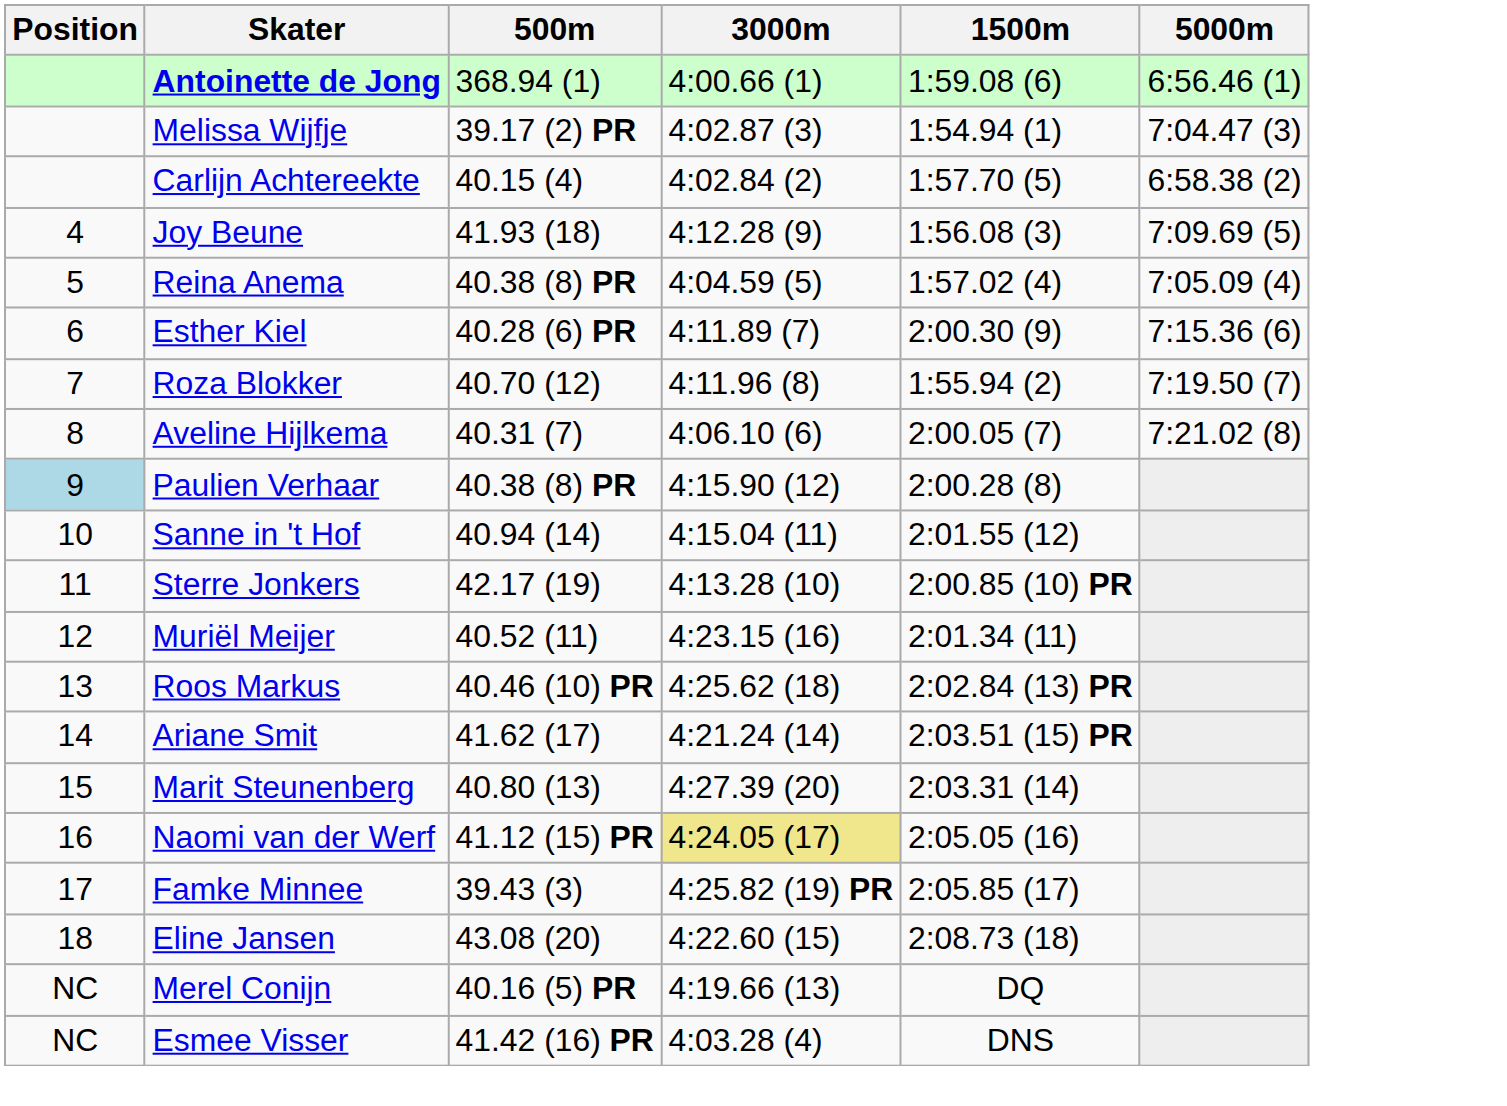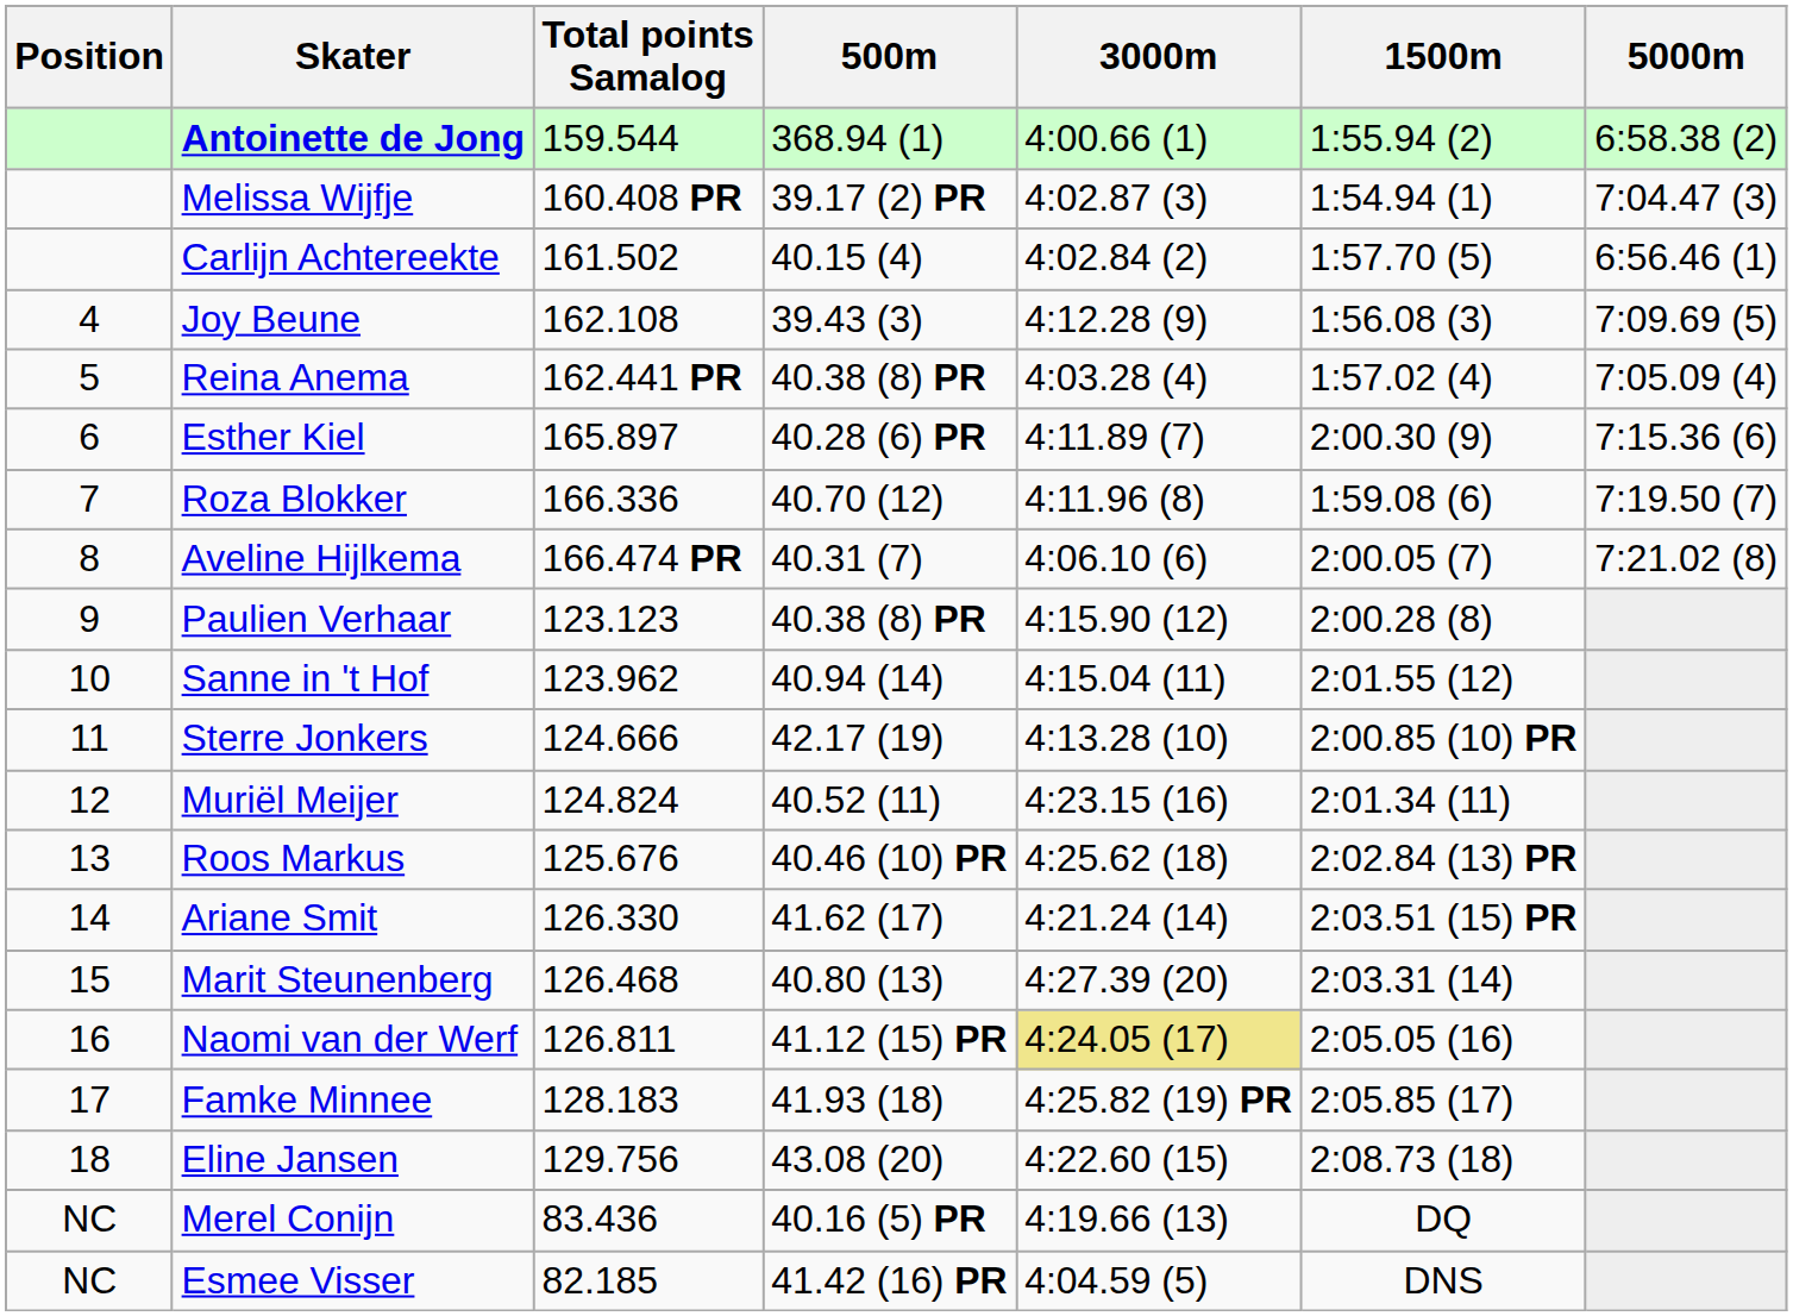 <table class="wikitable">
 <tr>
 <th>Position</th>
 <th>Skater</th>
+<th>Total points <br> Samalog</th>
 <th>500m</th>
 <th>3000m</th>
 <th>1500m</th>
 <th>5000m</th>
 </tr>
 <tr bgcolor=ccffcc>
 <td style="text-align:center"></td>
 <td><strong><a href='#'>Antoinette de Jong</a></strong></td>
+<td>159.544</td>
 <td>368.94 (1)</td>
 <td>4:00.66 (1)</td>
-<td>1:59.08 (6)</td>
-<td>6:56.46 (1)</td>
+<td>1:55.94 (2)</td>
+<td>6:58.38 (2)</td>
 </tr>
 <tr>
 <td style="text-align:center"></td>
 <td><a href='#'>Melissa Wijfje</a></td>
+<td>160.408 <strong>PR</strong></td>
 <td>39.17 (2) <strong>PR</strong></td>
 <td>4:02.87 (3)</td>
 <td>1:54.94 (1)</td>
 <td>7:04.47 (3)</td>
 </tr>
 <tr>
 <td style="text-align:center"></td>
 <td><a href='#'>Carlijn Achtereekte</a></td>
+<td>161.502</td>
 <td>40.15 (4)</td>
 <td>4:02.84 (2)</td>
 <td>1:57.70 (5)</td>
-<td>6:58.38 (2)</td>
+<td>6:56.46 (1)</td>
 </tr>
 <tr>
 <td style="text-align:center">4</td>
 <td><a href='#'>Joy Beune</a></td>
-<td>41.93 (18)</td>
+<td>162.108</td>
+<td>39.43 (3)</td>
 <td>4:12.28 (9)</td>
 <td>1:56.08 (3)</td>
 <td>7:09.69 (5)</td>
 </tr>
 <tr>
 <td style="text-align:center">5</td>
 <td><a href='#'>Reina Anema</a></td>
+<td>162.441 <strong>PR</strong></td>
 <td>40.38 (8) <strong>PR</strong></td>
-<td>4:04.59 (5)</td>
+<td>4:03.28 (4)</td>
 <td>1:57.02 (4)</td>
 <td>7:05.09 (4)</td>
 </tr>
 <tr>
 <td style="text-align:center">6</td>
 <td><a href='#'>Esther Kiel</a></td>
+<td>165.897</td>
 <td>40.28 (6) <strong>PR</strong></td>
 <td>4:11.89 (7)</td>
 <td>2:00.30 (9)</td>
 <td>7:15.36 (6)</td>
 </tr>
 <tr>
 <td style="text-align:center">7</td>
 <td><a href='#'>Roza Blokker</a></td>
+<td>166.336</td>
 <td>40.70 (12)</td>
 <td>4:11.96 (8)</td>
-<td>1:55.94 (2)</td>
+<td>1:59.08 (6)</td>
 <td>7:19.50 (7)</td>
 </tr>
 <tr>
 <td style="text-align:center">8</td>
 <td><a href='#'>Aveline Hijlkema</a></td>
+<td>166.474 <strong>PR</strong></td>
 <td>40.31 (7)</td>
 <td>4:06.10 (6)</td>
 <td>2:00.05 (7)</td>
 <td>7:21.02 (8)</td>
 </tr>
 <tr>
-<td style="background: lightblue; text-align:center">9</td>
+<td style="text-align:center">9</td>
 <td><a href='#'>Paulien Verhaar</a></td>
+<td>123.123</td>
 <td>40.38 (8) <strong>PR</strong></td>
 <td>4:15.90 (12)</td>
 <td>2:00.28 (8)</td>
 <td bgcolor=#EEEEEE></td>
 </tr>
 <tr>
 <td style="text-align:center">10</td>
 <td><a href='#'>Sanne in 't Hof</a></td>
+<td>123.962</td>
 <td>40.94 (14)</td>
 <td>4:15.04 (11)</td>
 <td>2:01.55 (12)</td>
 <td bgcolor=#EEEEEE></td>
 </tr>
 <tr>
 <td style="text-align:center">11</td>
 <td><a href='#'>Sterre Jonkers</a></td>
+<td>124.666</td>
 <td>42.17 (19)</td>
 <td>4:13.28 (10)</td>
 <td>2:00.85 (10) <strong>PR</strong></td>
 <td bgcolor=#EEEEEE></td>
 </tr>
 <tr>
 <td style="text-align:center">12</td>
 <td><a href='#'>Muriël Meijer</a></td>
+<td>124.824</td>
 <td>40.52 (11)</td>
 <td>4:23.15 (16)</td>
 <td>2:01.34 (11)</td>
 <td bgcolor=#EEEEEE></td>
 </tr>
 <tr>
 <td style="text-align:center">13</td>
 <td><a href='#'>Roos Markus</a></td>
+<td>125.676</td>
 <td>40.46 (10) <strong>PR</strong></td>
 <td>4:25.62 (18)</td>
 <td>2:02.84 (13) <strong>PR</strong></td>
 <td bgcolor=#EEEEEE></td>
 </tr>
 <tr>
 <td style="text-align:center">14</td>
 <td><a href='#'>Ariane Smit</a></td>
+<td>126.330</td>
 <td>41.62 (17)</td>
 <td>4:21.24 (14)</td>
 <td>2:03.51 (15) <strong>PR</strong></td>
 <td bgcolor=#EEEEEE></td>
 </tr>
 <tr>
 <td style="text-align:center">15</td>
 <td><a href='#'>Marit Steunenberg</a></td>
+<td>126.468</td>
 <td>40.80 (13)</td>
 <td>4:27.39 (20)</td>
 <td>2:03.31 (14)</td>
 <td bgcolor=#EEEEEE></td>
 </tr>
 <tr>
 <td style="text-align:center">16</td>
 <td><a href='#'>Naomi van der Werf</a></td>
+<td>126.811</td>
 <td>41.12 (15) <strong>PR</strong></td>
 <td style="background: khaki;">4:24.05 (17)</td>
 <td>2:05.05 (16)</td>
 <td bgcolor=#EEEEEE></td>
 </tr>
 <tr>
 <td style="text-align:center">17</td>
 <td><a href='#'>Famke Minnee</a></td>
-<td>39.43 (3)</td>
+<td>128.183</td>
+<td>41.93 (18)</td>
 <td>4:25.82 (19) <strong>PR</strong></td>
 <td>2:05.85 (17)</td>
 <td bgcolor=#EEEEEE></td>
 </tr>
 <tr>
 <td style="text-align:center">18</td>
 <td><a href='#'>Eline Jansen</a></td>
+<td>129.756</td>
 <td>43.08 (20)</td>
 <td>4:22.60 (15)</td>
 <td>2:08.73 (18)</td>
 <td bgcolor=#EEEEEE></td>
 </tr>
 <tr>
 <td style="text-align:center">NC</td>
 <td><a href='#'>Merel Conijn</a></td>
+<td>83.436</td>
 <td>40.16 (5) <strong>PR</strong></td>
 <td>4:19.66 (13)</td>
 <td style="text-align:center">DQ</td>
 <td colspan="1" bgcolor=#EEEEEE></td>
 </tr>
 <tr>
 <td style="text-align:center">NC</td>
 <td><a href='#'>Esmee Visser</a></td>
+<td>82.185</td>
 <td>41.42 (16) <strong>PR</strong></td>
-<td>4:03.28 (4)</td>
+<td>4:04.59 (5)</td>
 <td style="text-align:center">DNS</td>
 <td colspan="1" bgcolor=#EEEEEE></td>
 </tr>
 </table>
